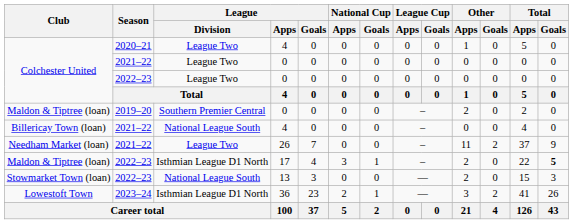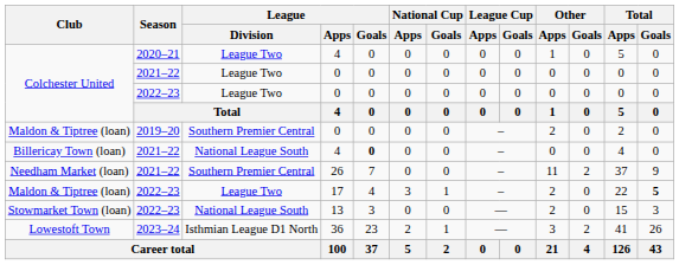 <table class=wikitable style=text-align:center>
 <tr>
 <th rowspan=2>Club</th>
 <th rowspan=2>Season</th>
 <th colspan=3>League</th>
 <th colspan=2>National Cup</th>
 <th colspan=2>League Cup</th>
 <th colspan=2>Other</th>
 <th colspan=2>Total</th>
 </tr>
 <tr>
 <th>Division</th>
 <th>Apps</th>
 <th>Goals</th>
 <th>Apps</th>
 <th>Goals</th>
 <th>Apps</th>
 <th>Goals</th>
 <th>Apps</th>
 <th>Goals</th>
 <th>Apps</th>
 <th>Goals</th>
 </tr>
 <tr>
 <td rowspan=4><a href='#'>Colchester United</a></td>
 <td><a href='#'>2020–21</a></td>
 <td><a href='#'>League Two</a></td>
 <td>4</td>
 <td>0</td>
 <td>0</td>
 <td>0</td>
 <td>0</td>
 <td>0</td>
 <td>1</td>
 <td>0</td>
 <td>5</td>
 <td>0</td>
 </tr>
 <tr>
 <td><a href='#'>2021–22</a></td>
 <td>League Two</td>
 <td>0</td>
 <td>0</td>
 <td>0</td>
 <td>0</td>
 <td>0</td>
 <td>0</td>
 <td>0</td>
 <td>0</td>
 <td>0</td>
 <td>0</td>
 </tr>
 <tr>
 <td><a href='#'>2022–23</a></td>
 <td>League Two</td>
 <td>0</td>
 <td>0</td>
 <td>0</td>
 <td>0</td>
 <td>0</td>
 <td>0</td>
 <td>0</td>
 <td>0</td>
 <td>0</td>
 <td>0</td>
 </tr>
 <tr>
 <th colspan=2>Total</th>
 <th>4</th>
 <th>0</th>
 <th>0</th>
 <th>0</th>
 <th>0</th>
 <th>0</th>
 <th>1</th>
 <th>0</th>
 <th>5</th>
 <th>0</th>
 </tr>
 <tr>
 <td><a href='#'>Maldon & Tiptree</a> (loan)</td>
 <td><a href='#'>2019–20</a></td>
 <td><a href='#'>Southern Premier Central</a></td>
 <td>0</td>
 <td>0</td>
 <td>0</td>
 <td>0</td>
 <td colspan=2>–</td>
 <td>2</td>
 <td>0</td>
 <td>2</td>
 <td>0</td>
 </tr>
 <tr>
 <td><a href='#'>Billericay Town</a> (loan)</td>
 <td><a href='#'>2021–22</a></td>
 <td><a href='#'>National League South</a></td>
 <td>4</td>
-<td>0</td>
+<td><strong>0</strong></td>
 <td>0</td>
 <td>0</td>
 <td colspan=2>–</td>
 <td>0</td>
 <td>0</td>
 <td>4</td>
 <td>0</td>
 </tr>
 <tr>
 <td><a href='#'>Needham Market</a> (loan)</td>
 <td><a href='#'>2021–22</a></td>
-<td><a href='#'>League Two</a></td>
+<td><a href='#'>Southern Premier Central</a></td>
 <td>26</td>
 <td>7</td>
 <td>0</td>
 <td>0</td>
 <td colspan=2>–</td>
 <td>11</td>
 <td>2</td>
 <td>37</td>
 <td>9</td>
 </tr>
 <tr>
 <td><a href='#'>Maldon & Tiptree</a> (loan)</td>
 <td><a href='#'>2022–23</a></td>
-<td>Isthmian League D1 North</td>
+<td><a href='#'>League Two</a></td>
 <td>17</td>
 <td>4</td>
 <td>3</td>
 <td>1</td>
 <td colspan=2>–</td>
 <td>2</td>
 <td>0</td>
 <td>22</td>
 <td><strong>5</strong></td>
 </tr>
 <tr>
 <td><a href='#'>Stowmarket Town</a> (loan)</td>
 <td><a href='#'>2022–23</a></td>
 <td><a href='#'>National League South</a></td>
 <td>13</td>
 <td>3</td>
 <td>0</td>
 <td>0</td>
 <td colspan="2">—</td>
 <td>2</td>
 <td>0</td>
 <td>15</td>
 <td>3</td>
 </tr>
 <tr>
 <td><a href='#'>Lowestoft Town</a></td>
 <td><a href='#'>2023–24</a></td>
 <td>Isthmian League D1 North</td>
 <td>36</td>
 <td>23</td>
 <td>2</td>
 <td>1</td>
 <td colspan="2">—</td>
 <td>3</td>
 <td>2</td>
 <td>41</td>
 <td>26</td>
 </tr>
 <tr>
 <th colspan=3>Career total</th>
 <th>100</th>
 <th>37</th>
 <th>5</th>
 <th>2</th>
 <th>0</th>
 <th>0</th>
 <th>21</th>
 <th>4</th>
 <th>126</th>
 <th>43</th>
 </tr>
 </table>
